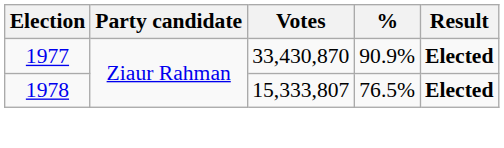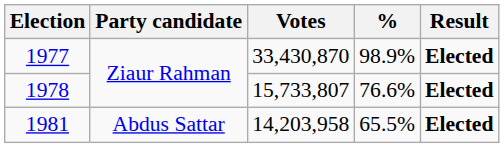 <table class=wikitable style=text-align:center>
 <tr>
 <th>Election</th>
 <th>Party candidate</th>
 <th>Votes</th>
 <th>%</th>
 <th>Result</th>
 </tr>
 <tr>
 <td><a href='#'>1977</a> </td>
 <td rowspan="2"><a href='#'>Ziaur Rahman</a></td>
 <td>33,430,870</td>
-<td>90.9%</td>
+<td>98.9%</td>
 <td><strong>Elected</strong> </td>
 </tr>
 <tr>
 <td><a href='#'>1978</a></td>
-<td>15,333,807</td>
-<td>76.5%</td>
+<td>15,733,807</td>
+<td>76.6%</td>
+<td><strong>Elected</strong> </td>
+</tr>
+<tr>
+<td><a href='#'>1981</a></td>
+<td><a href='#'>Abdus Sattar</a></td>
+<td>14,203,958</td>
+<td>65.5%</td>
 <td><strong>Elected</strong> </td>
 </tr>
 </table>
